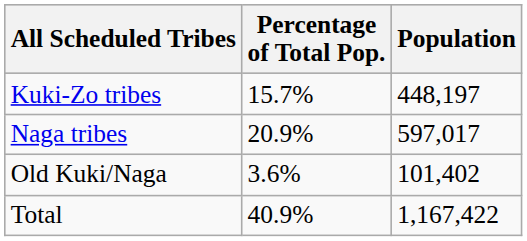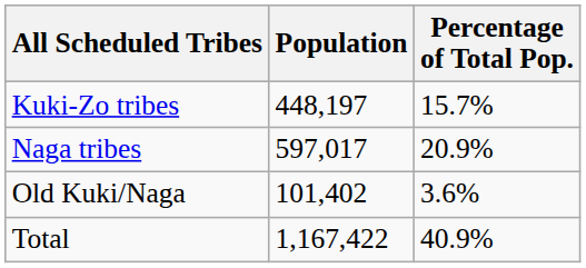 <table class="wikitable">
 <tr>
 <th>All Scheduled Tribes</th>
+<th>Population</th>
 <th>Percentage<br>of Total Pop.</th>
-<th>Population</th>
 </tr>
 <tr>
 <td><a href='#'>Kuki-Zo tribes</a></td>
+<td>448,197</td>
 <td>15.7%</td>
-<td>448,197</td>
 </tr>
 <tr>
 <td><a href='#'>Naga tribes</a></td>
+<td>597,017</td>
 <td>20.9%</td>
-<td>597,017</td>
 </tr>
 <tr>
 <td>Old Kuki/Naga</td>
+<td>101,402</td>
 <td>3.6%</td>
-<td>101,402</td>
 </tr>
 <tr>
 <td>Total</td>
+<td>1,167,422</td>
 <td>40.9%</td>
-<td>1,167,422</td>
 </tr>
 </table>
